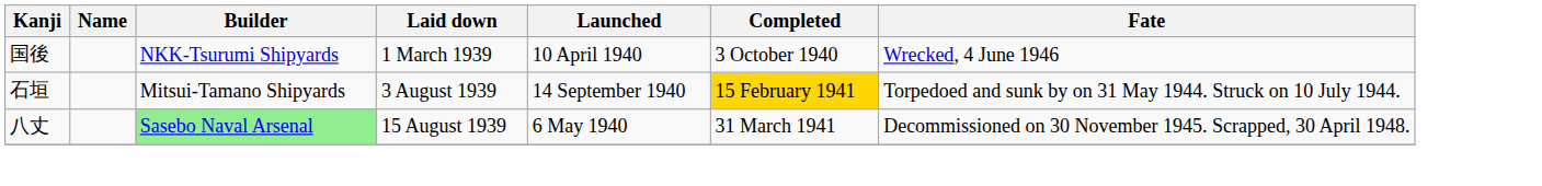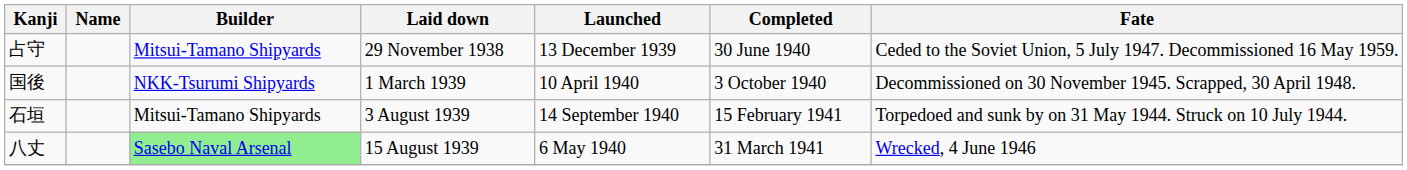 <table class="wikitable" style="font-size:97%;">
 <tr>
 <th>Kanji</th>
 <th>Name</th>
 <th>Builder</th>
 <th>Laid down</th>
 <th>Launched</th>
 <th>Completed</th>
 <th width="38%">Fate</th>
 </tr>
 <tr>
+<td>占守</td>
+<td></td>
+<td><a href='#'>Mitsui-Tamano Shipyards</a></td>
+<td>29 November 1938</td>
+<td>13 December 1939</td>
+<td>30 June 1940</td>
+<td>Ceded to the Soviet Union, 5 July 1947. Decommissioned 16 May 1959.</td>
+</tr>
+<tr>
 <td>国後</td>
 <td></td>
 <td><a href='#'>NKK-Tsurumi Shipyards</a></td>
 <td>1 March 1939</td>
 <td>10 April 1940</td>
 <td>3 October 1940</td>
-<td><a href='#'>Wrecked</a>, 4 June 1946</td>
+<td>Decommissioned on 30 November 1945. Scrapped, 30 April 1948.</td>
 </tr>
 <tr>
 <td>石垣</td>
 <td></td>
 <td>Mitsui-Tamano Shipyards</td>
 <td>3 August 1939</td>
 <td>14 September 1940</td>
-<td style="background: gold;">15 February 1941</td>
+<td>15 February 1941</td>
 <td>Torpedoed and sunk by  on 31 May 1944. Struck on 10 July 1944.</td>
 </tr>
 <tr>
 <td>八丈</td>
 <td></td>
 <td style="background: lightgreen;"><a href='#'>Sasebo Naval Arsenal</a></td>
 <td>15 August 1939</td>
 <td>6 May 1940</td>
 <td>31 March 1941</td>
-<td>Decommissioned on 30 November 1945. Scrapped, 30 April 1948.</td>
+<td><a href='#'>Wrecked</a>, 4 June 1946</td>
 </tr>
 <tr>
 </tr>
 </table>
